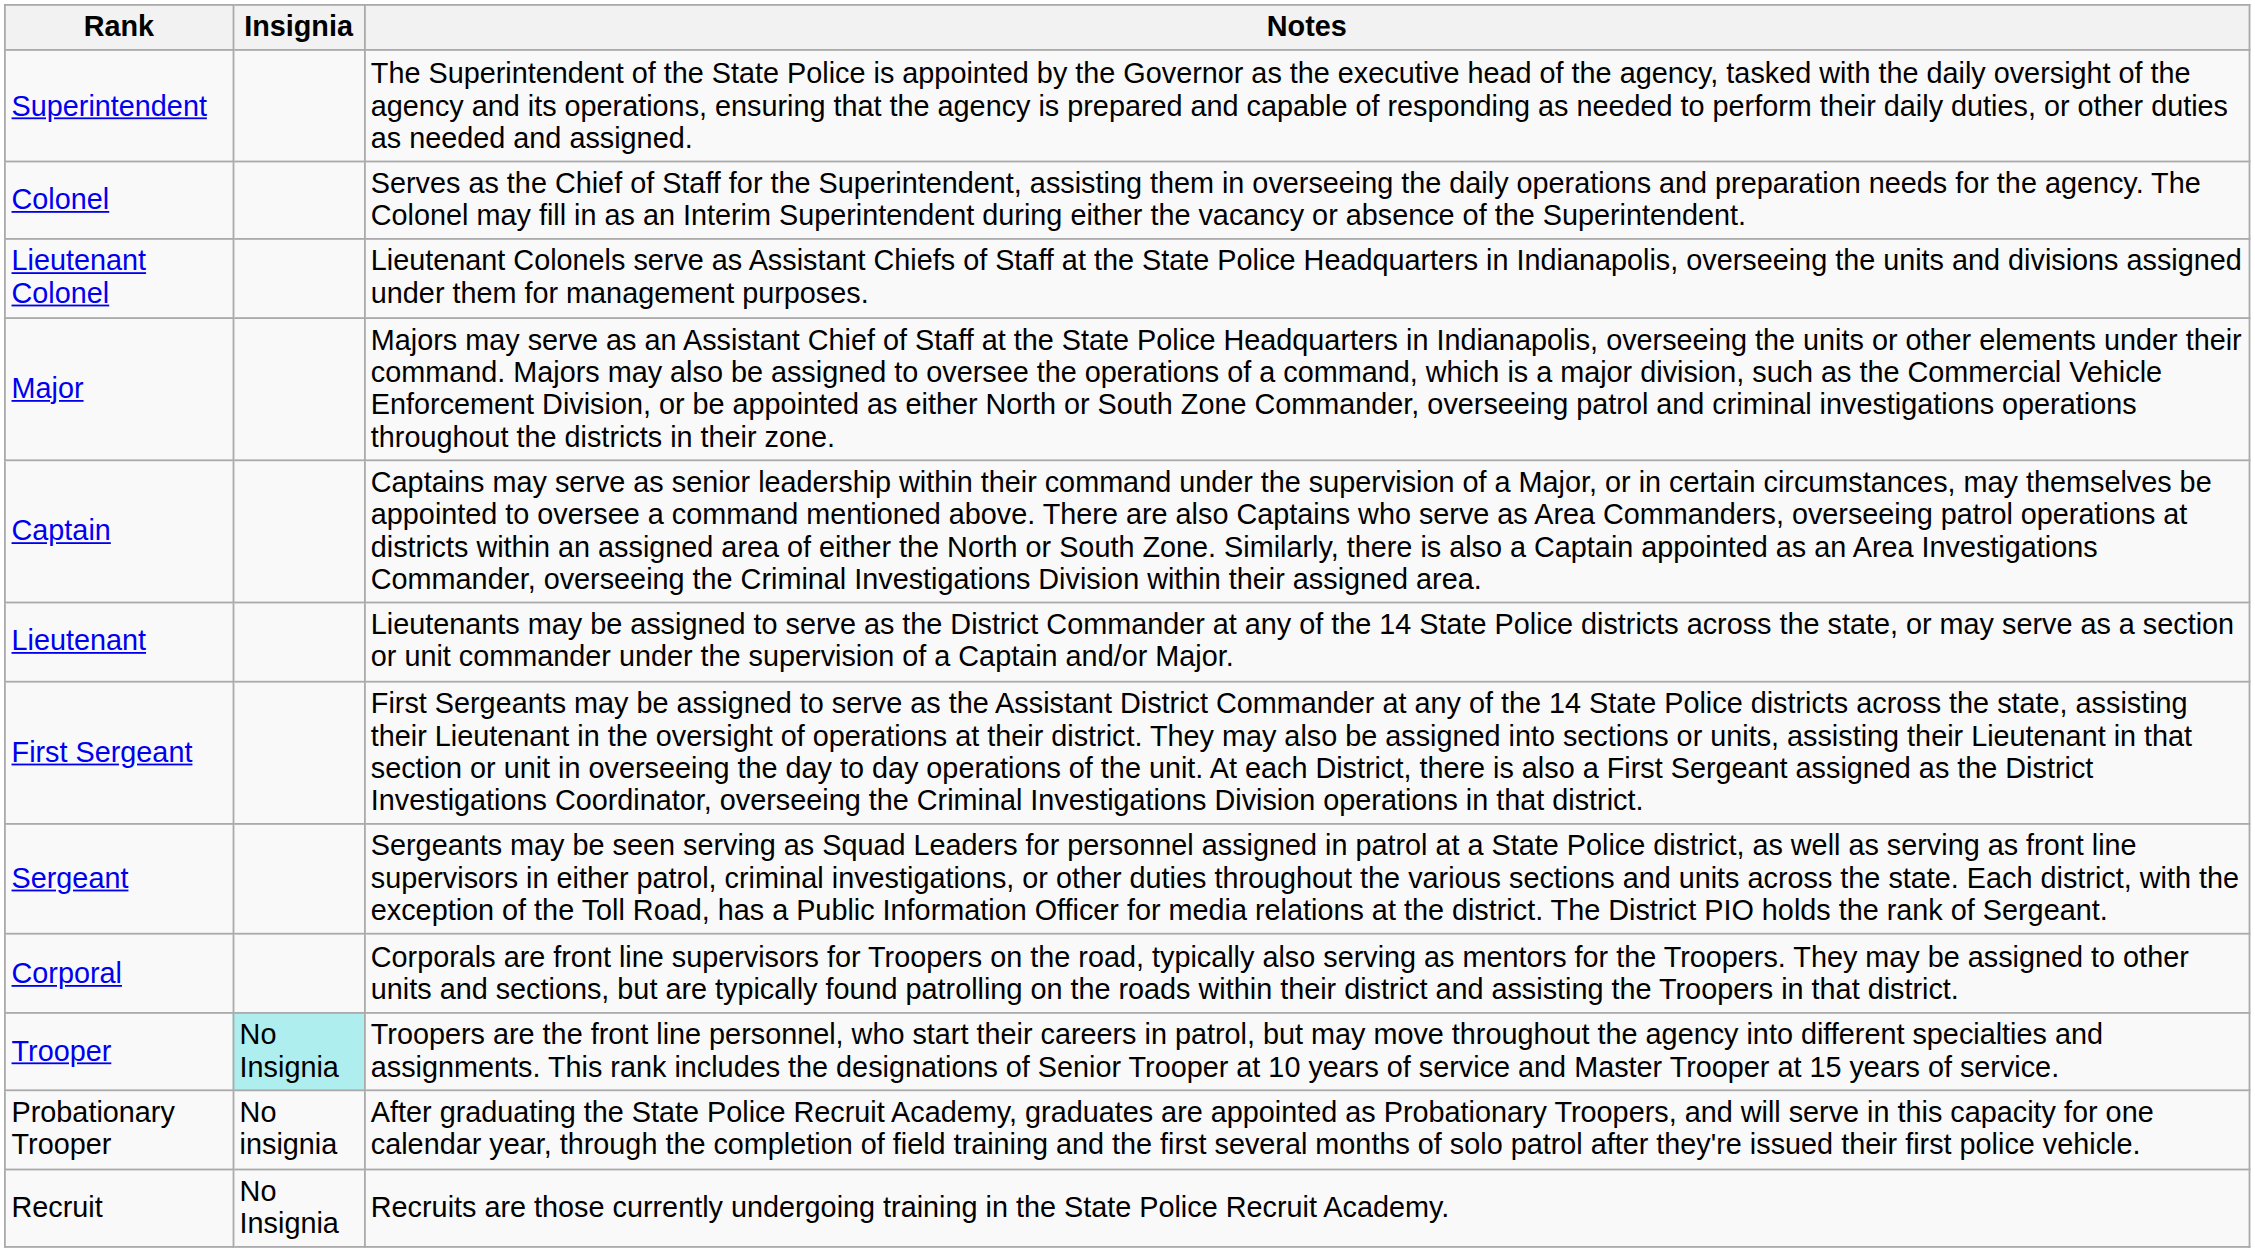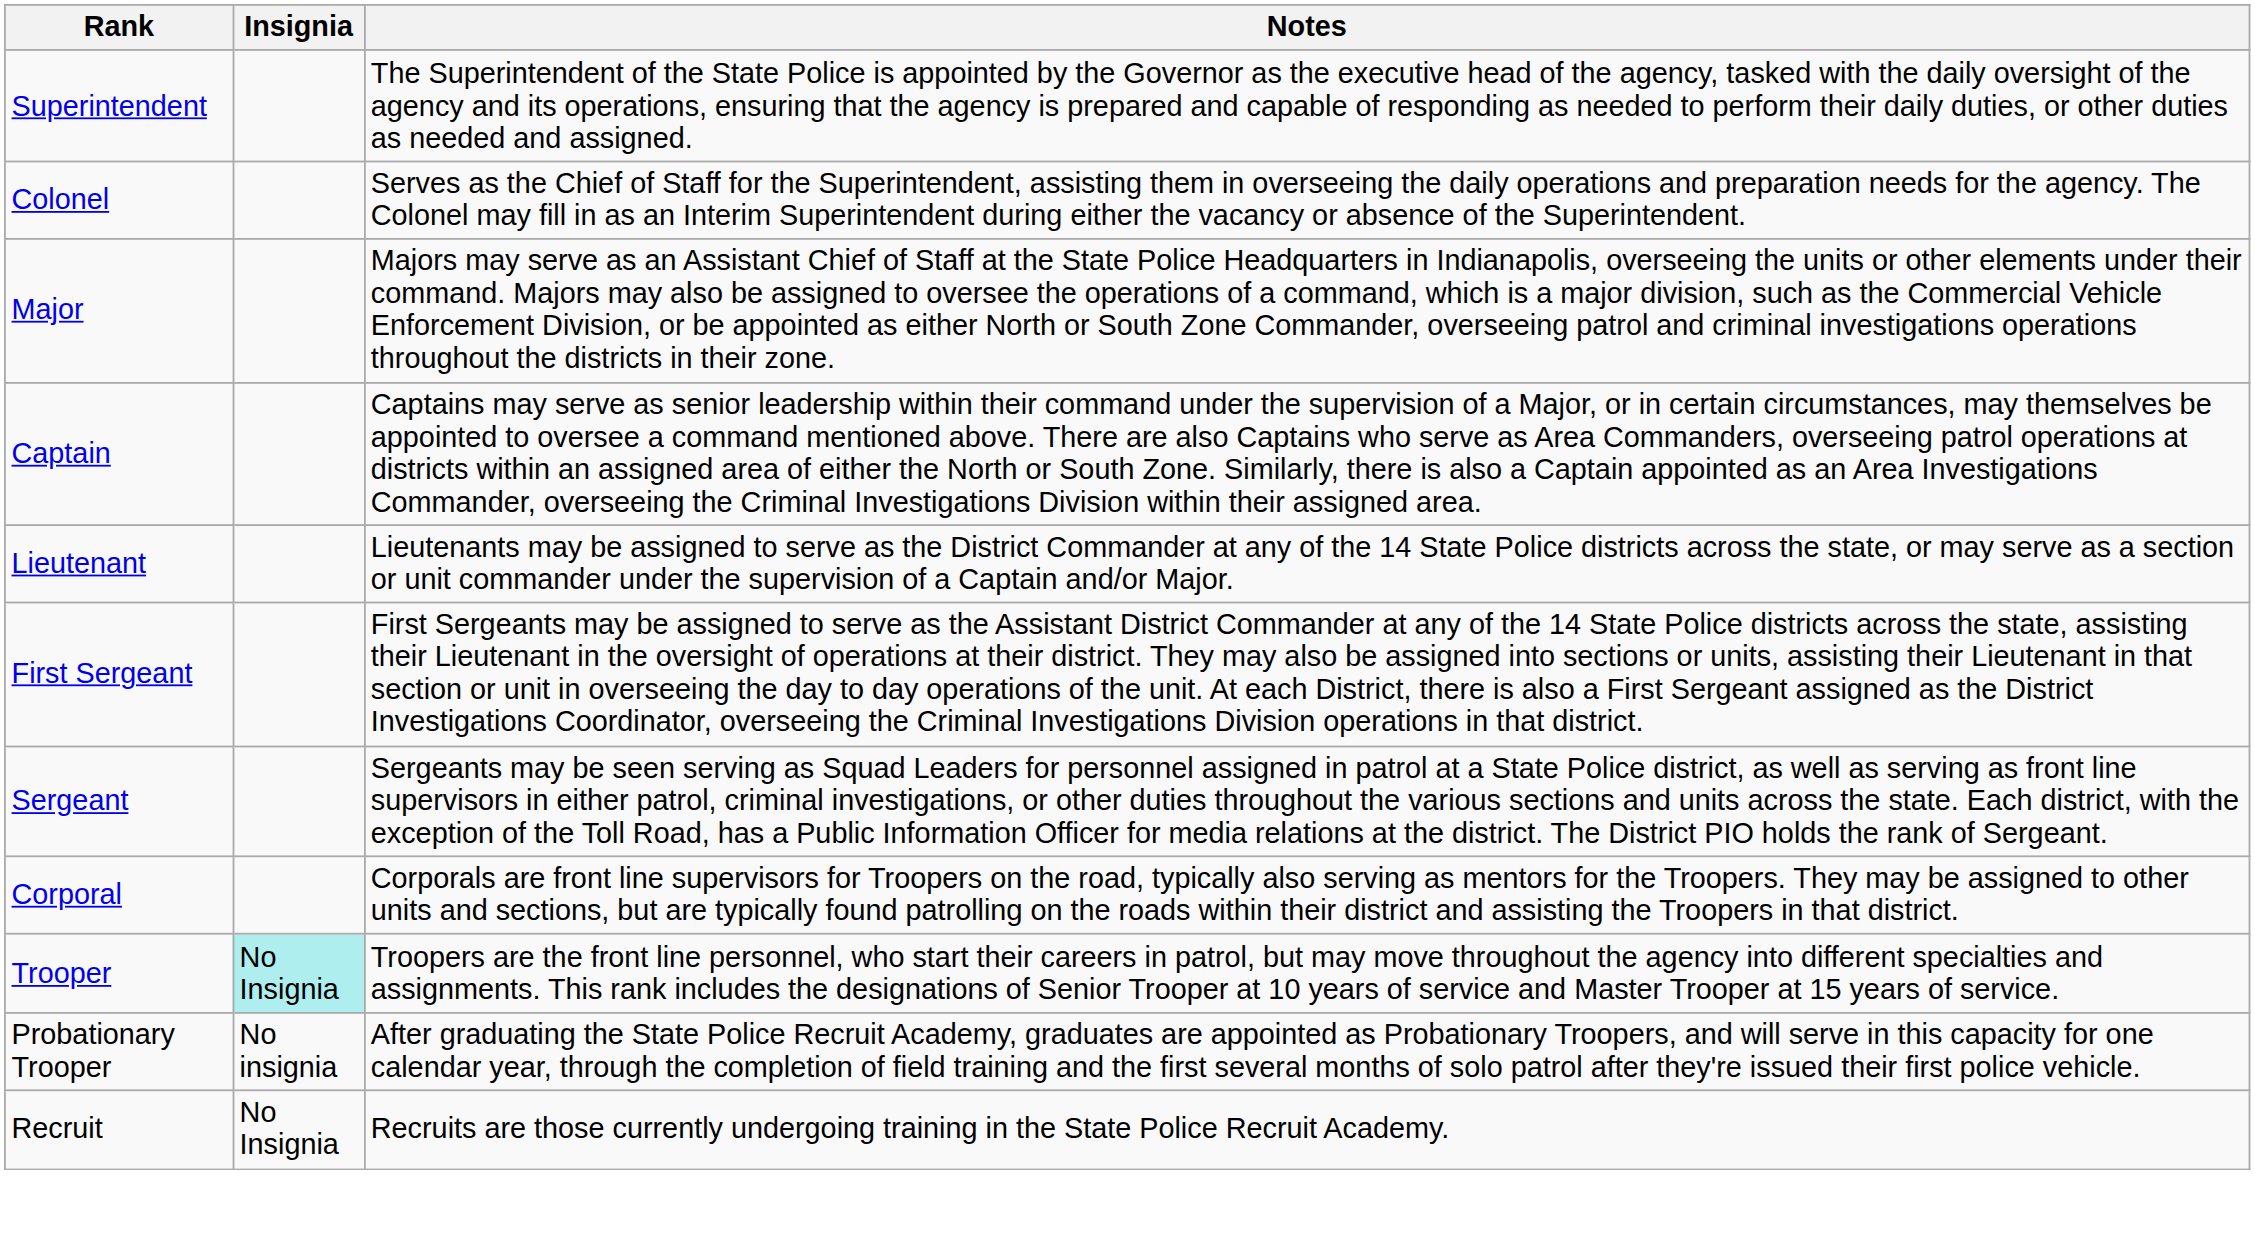 <table class="wikitable">
 <tr>
 <th>Rank</th>
 <th>Insignia</th>
 <th>Notes</th>
 </tr>
 <tr>
 <td><a href='#'>Superintendent</a></td>
 <td></td>
 <td>The Superintendent of the State Police is appointed by the Governor as the executive head of the agency, tasked with the daily oversight of the agency and its operations, ensuring that the agency is prepared and capable of responding as needed to perform their daily duties, or other duties as needed and assigned.</td>
 </tr>
 <tr>
 <td><a href='#'>Colonel</a></td>
 <td></td>
 <td>Serves as the Chief of Staff for the Superintendent, assisting them in overseeing the daily operations and preparation needs for the agency. The Colonel may fill in as an Interim Superintendent during either the vacancy or absence of the Superintendent.</td>
-</tr>
-<tr>
-<td><a href='#'>Lieutenant Colonel</a></td>
-<td></td>
-<td>Lieutenant Colonels serve as Assistant Chiefs of Staff at the State Police Headquarters in Indianapolis, overseeing the units and divisions assigned under them for management purposes.</td>
 </tr>
 <tr>
 <td><a href='#'>Major</a></td>
 <td></td>
 <td>Majors may serve as an Assistant Chief of Staff at the State Police Headquarters in Indianapolis, overseeing the units or other elements under their command. Majors may also be assigned to oversee the operations of a command, which is a major division, such as the Commercial Vehicle Enforcement Division, or be appointed as either North or South Zone Commander, overseeing patrol and criminal investigations operations throughout the districts in their zone.</td>
 </tr>
 <tr>
 <td><a href='#'>Captain</a></td>
 <td></td>
 <td>Captains may serve as senior leadership within their command under the supervision of a Major, or in certain circumstances, may themselves be appointed to oversee a command mentioned above. There are also Captains who serve as Area Commanders, overseeing patrol operations at districts within an assigned area of either the North or South Zone. Similarly, there is also a Captain appointed as an Area Investigations Commander, overseeing the Criminal Investigations Division within their assigned area.</td>
 </tr>
 <tr>
 <td><a href='#'>Lieutenant</a></td>
 <td></td>
 <td>Lieutenants may be assigned to serve as the District Commander at any of the 14 State Police districts across the state, or may serve as a section or unit commander under the supervision of a Captain and/or Major.</td>
 </tr>
 <tr>
 <td><a href='#'>First Sergeant</a></td>
 <td></td>
 <td>First Sergeants may be assigned to serve as the Assistant District Commander at any of the 14 State Police districts across the state, assisting their Lieutenant in the oversight of operations at their district. They may also be assigned into sections or units, assisting their Lieutenant in that section or unit in overseeing the day to day operations of the unit. At each District, there is also a First Sergeant assigned as the District Investigations Coordinator, overseeing the Criminal Investigations Division operations in that district.</td>
 </tr>
 <tr>
 <td><a href='#'>Sergeant</a></td>
 <td></td>
 <td>Sergeants may be seen serving as Squad Leaders for personnel assigned in patrol at a State Police district, as well as serving as front line supervisors in either patrol, criminal investigations, or other duties throughout the various sections and units across the state. Each district, with the exception of the Toll Road, has a Public Information Officer for media relations at the district. The District PIO holds the rank of Sergeant.</td>
 </tr>
 <tr>
 <td><a href='#'>Corporal</a></td>
 <td></td>
 <td>Corporals are front line supervisors for Troopers on the road, typically also serving as mentors for the Troopers. They may be assigned to other units and sections, but are typically found patrolling on the roads within their district and assisting the Troopers in that district.</td>
 </tr>
 <tr>
 <td><a href='#'>Trooper</a></td>
 <td style="background: paleturquoise;">No Insignia</td>
 <td>Troopers are the front line personnel, who start their careers in patrol, but may move throughout the agency into different specialties and assignments. This rank includes the designations of Senior Trooper at 10 years of service and Master Trooper at 15 years of service.</td>
 </tr>
 <tr>
 <td>Probationary Trooper</td>
 <td>No insignia</td>
 <td>After graduating the State Police Recruit Academy, graduates are appointed as Probationary Troopers, and will serve in this capacity for one calendar year, through the completion of field training and the first several months of solo patrol after they're issued their first police vehicle.</td>
 </tr>
 <tr>
 <td>Recruit</td>
 <td>No Insignia</td>
 <td>Recruits are those currently undergoing training in the State Police Recruit Academy.</td>
 </tr>
 </table>
